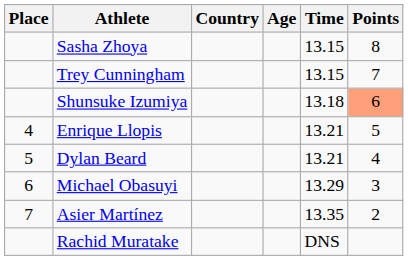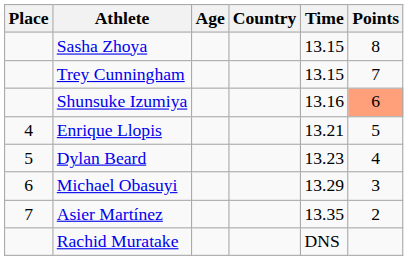 <table class="wikitable mw-datatable sortable">
 <tr>
 <th>Place</th>
 <th>Athlete</th>
+<th>Age</th>
 <th>Country</th>
-<th>Age</th>
 <th>Time</th>
 <th>Points</th>
 </tr>
 <tr>
 <td align=center></td>
 <td><a href='#'>Sasha Zhoya</a></td>
 <td></td>
 <td></td>
 <td>13.15</td>
 <td align=center>8</td>
 </tr>
 <tr>
 <td align=center></td>
 <td><a href='#'>Trey Cunningham</a></td>
 <td></td>
 <td></td>
 <td>13.15</td>
 <td align=center>7</td>
 </tr>
 <tr>
 <td align=center></td>
 <td><a href='#'>Shunsuke Izumiya</a></td>
 <td></td>
 <td></td>
-<td>13.18</td>
+<td>13.16</td>
 <td align=center style="background: lightsalmon;">6</td>
 </tr>
 <tr>
 <td align=center>4</td>
 <td><a href='#'>Enrique Llopis</a></td>
 <td></td>
 <td></td>
 <td>13.21</td>
 <td align=center>5</td>
 </tr>
 <tr>
 <td align=center>5</td>
 <td><a href='#'>Dylan Beard</a></td>
 <td></td>
 <td></td>
-<td>13.21</td>
+<td>13.23</td>
 <td align=center>4</td>
 </tr>
 <tr>
 <td align=center>6</td>
 <td><a href='#'>Michael Obasuyi</a></td>
 <td></td>
 <td></td>
 <td>13.29</td>
 <td align=center>3</td>
 </tr>
 <tr>
 <td align=center>7</td>
 <td><a href='#'>Asier Martínez</a></td>
 <td></td>
 <td></td>
 <td>13.35</td>
 <td align=center>2</td>
 </tr>
 <tr>
 <td align=center></td>
 <td><a href='#'>Rachid Muratake</a></td>
 <td></td>
 <td></td>
 <td>DNS</td>
 <td align=center></td>
 </tr>
 </table>
